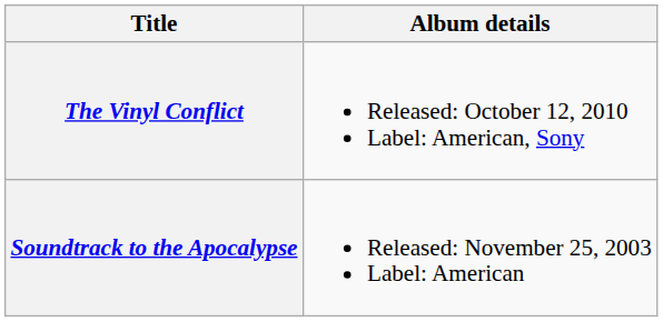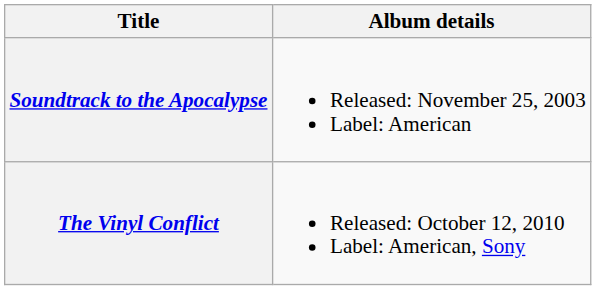 <table class ="wikitable plainrowheaders">
 <tr>
 <th scope="col">Title</th>
 <th scope="col">Album details</th>
 </tr>
 <tr>
+<th scope="row"><em><a href='#'>Soundtrack to the Apocalypse</a></em></th>
+<td><br><ul><li>Released: November 25, 2003</li><li>Label: American</li></ul></td>
+</tr>
+<tr>
 <th scope="row"><em><a href='#'>The Vinyl Conflict</a></em></th>
 <td><br><ul><li>Released: October 12, 2010</li><li>Label: American, <a href='#'>Sony</a></li></ul></td>
 </tr>
-<tr>
-<th scope="row"><em><a href='#'>Soundtrack to the Apocalypse</a></em></th>
-<td><br><ul><li>Released: November 25, 2003</li><li>Label: American</li></ul></td>
-</tr>
 </table>
